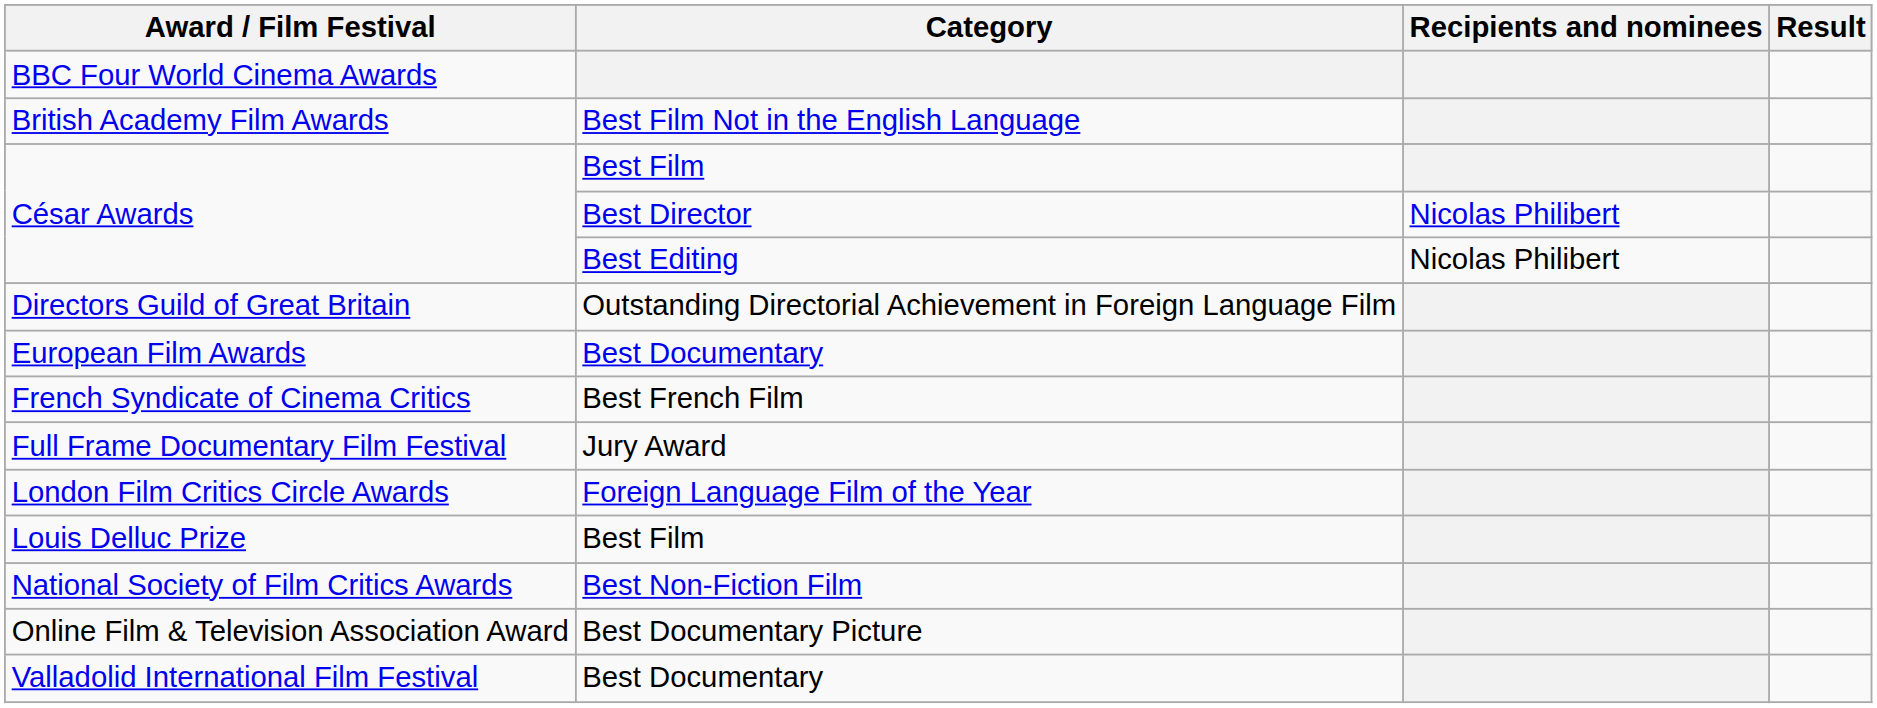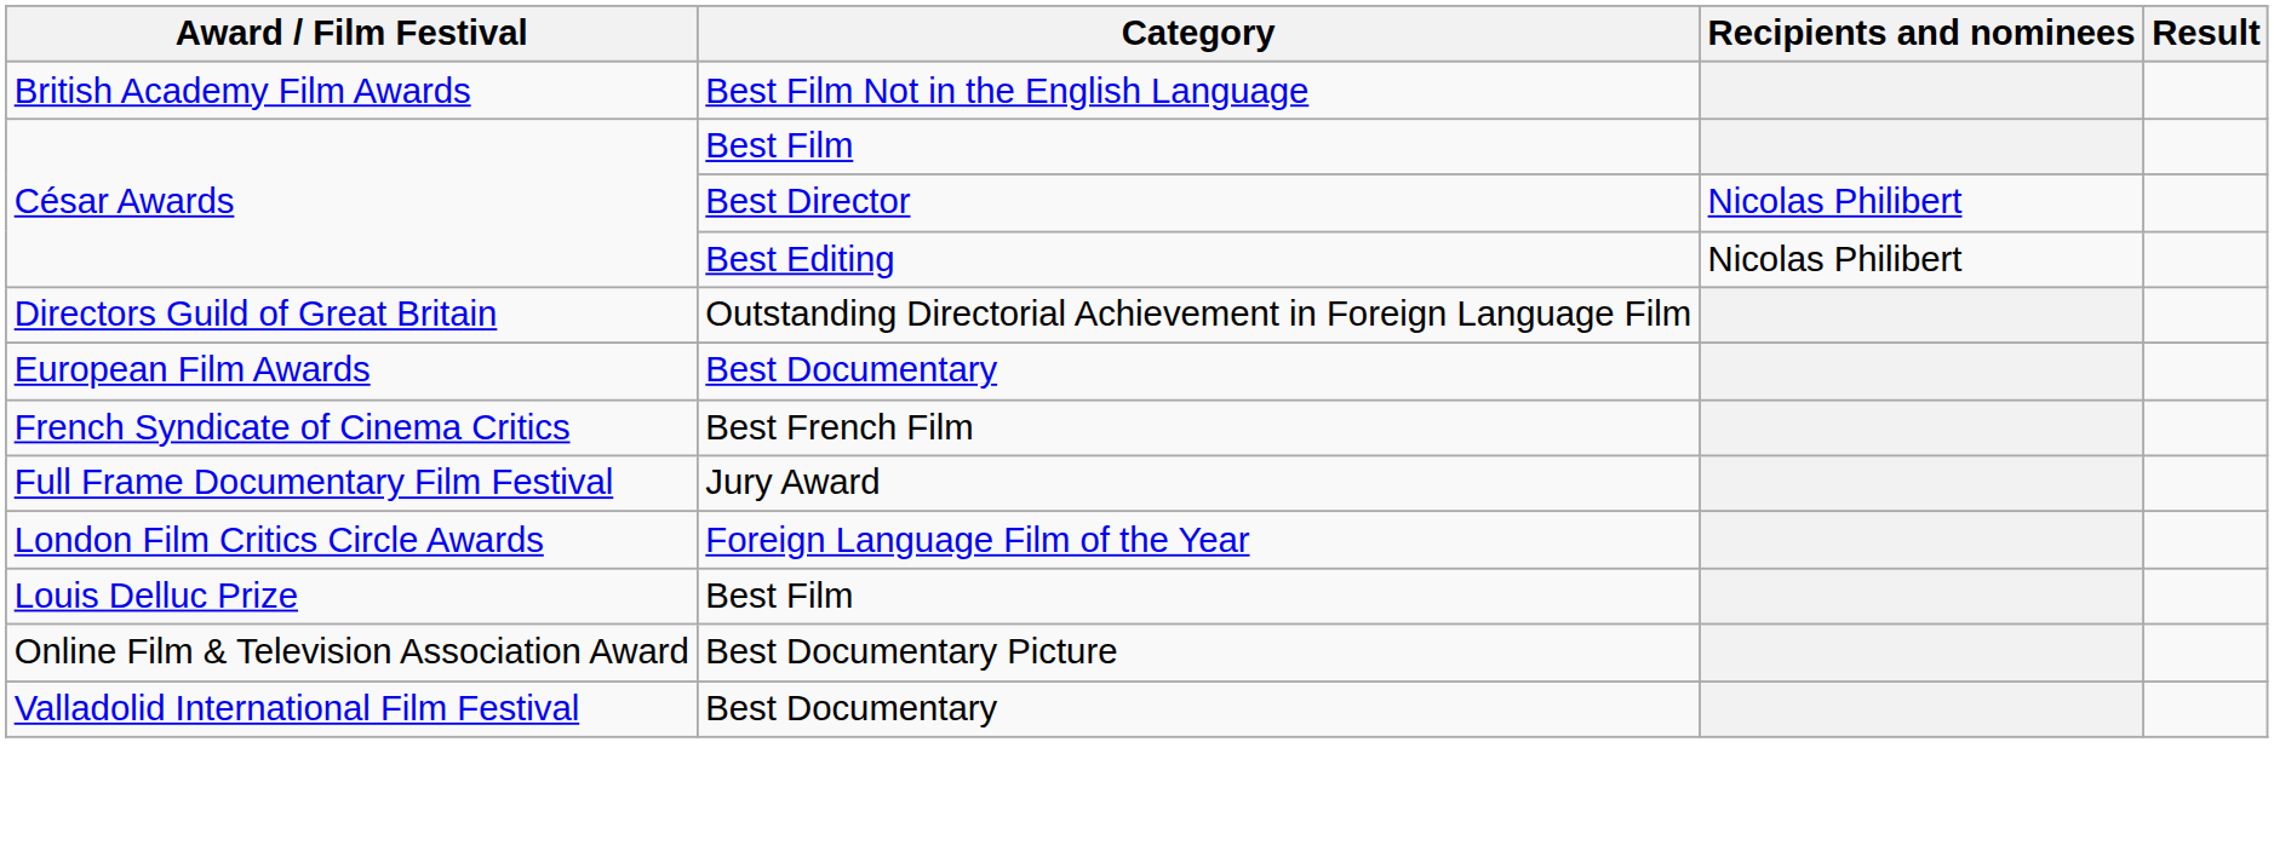 <table class="wikitable plainrowheaders sortable">
 <tr style="background:#ccc; text-align:center;">
 <th scope="col">Award / Film Festival</th>
 <th scope="col">Category</th>
 <th scope="col">Recipients and nominees</th>
 <th scope="col">Result</th>
-</tr>
-<tr>
-<td><a href='#'>BBC Four World Cinema Awards</a></td>
-<th></th>
-<th></th>
-<td></td>
 </tr>
 <tr>
 <td><a href='#'>British Academy Film Awards</a></td>
 <td><a href='#'>Best Film Not in the English Language</a></td>
 <th></th>
 <td></td>
 </tr>
 <tr>
 <td rowspan=3><a href='#'>César Awards</a></td>
 <td><a href='#'>Best Film</a></td>
 <th></th>
 <td></td>
 </tr>
 <tr>
 <td><a href='#'>Best Director</a></td>
 <td><a href='#'>Nicolas Philibert</a></td>
 <td></td>
 </tr>
 <tr>
 <td><a href='#'>Best Editing</a></td>
 <td>Nicolas Philibert</td>
 <td></td>
 </tr>
 <tr>
 <td><a href='#'>Directors Guild of Great Britain</a></td>
 <td>Outstanding Directorial Achievement in Foreign Language Film</td>
 <th></th>
 <td></td>
 </tr>
 <tr>
 <td><a href='#'>European Film Awards</a></td>
 <td><a href='#'>Best Documentary</a></td>
 <th></th>
 <td></td>
 </tr>
 <tr>
 <td><a href='#'>French Syndicate of Cinema Critics</a></td>
 <td>Best French Film</td>
 <th></th>
 <td></td>
 </tr>
 <tr>
 <td><a href='#'>Full Frame Documentary Film Festival</a></td>
 <td>Jury Award</td>
 <th></th>
 <td></td>
 </tr>
 <tr>
 <td><a href='#'>London Film Critics Circle Awards</a></td>
 <td><a href='#'>Foreign Language Film of the Year</a></td>
 <th></th>
 <td></td>
 </tr>
 <tr>
 <td><a href='#'>Louis Delluc Prize</a></td>
 <td>Best Film</td>
 <th></th>
 <td></td>
 </tr>
 <tr>
-<td><a href='#'>National Society of Film Critics Awards</a></td>
-<td><a href='#'>Best Non-Fiction Film</a></td>
-<th></th>
-<td></td>
-</tr>
-<tr>
 <td>Online Film & Television Association Award</td>
 <td>Best Documentary Picture</td>
 <th></th>
 <td></td>
 </tr>
 <tr>
 <td><a href='#'>Valladolid International Film Festival</a></td>
 <td>Best Documentary</td>
 <th></th>
 <td></td>
 </tr>
 </table>
